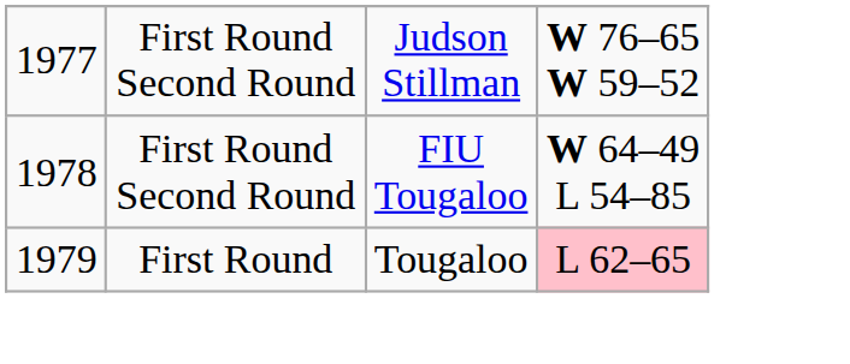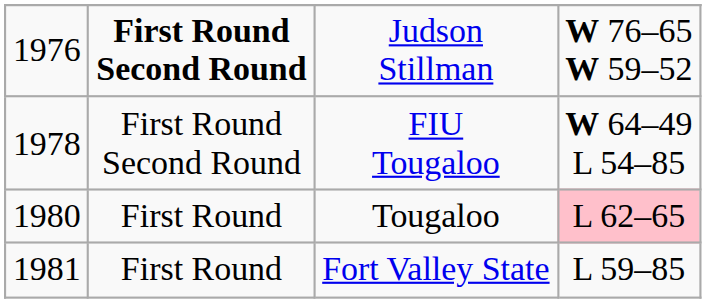 <table class="wikitable">
 <tr>
 </tr>
 <tr style="text-align:center;">
-<td>1977</td>
-<td>First Round<br>Second Round</td>
+<td>1976</td>
+<td><strong>First Round<br>Second Round</strong></td>
 <td><a href='#'>Judson</a><br><a href='#'>Stillman</a></td>
 <td><strong>W</strong> 76–65<br><strong>W</strong> 59–52</td>
 </tr>
 <tr style="text-align:center;">
 <td>1978</td>
 <td>First Round<br>Second Round</td>
 <td><a href='#'>FIU</a><br><a href='#'>Tougaloo</a></td>
 <td><strong>W</strong> 64–49<br>L 54–85</td>
 </tr>
 <tr style="text-align:center;">
-<td>1979</td>
+<td>1980</td>
 <td>First Round</td>
 <td>Tougaloo</td>
 <td style="background: pink;">L 62–65</td>
 </tr>
+<tr style="text-align:center;">
+<td>1981</td>
+<td>First Round</td>
+<td><a href='#'>Fort Valley State</a></td>
+<td>L 59–85</td>
+</tr>
 </table>
